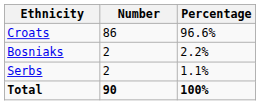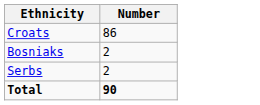 <table class="wikitable">
 <tr>
 <th width="100px">Ethnicity</th>
 <th width="80px">Number</th>
-<th width="80px">Percentage</th>
 </tr>
 <tr>
 <td><a href='#'>Croats</a></td>
 <td>86</td>
-<td>96.6%</td>
 </tr>
 <tr>
 <td><a href='#'>Bosniaks</a></td>
 <td>2</td>
-<td>2.2%</td>
 </tr>
 <tr>
 <td><a href='#'>Serbs</a></td>
 <td>2</td>
-<td>1.1%</td>
 </tr>
 <tr>
 <td><strong>Total</strong></td>
 <td><strong>90</strong></td>
-<td><strong>100%</strong></td>
 </tr>
 </table>
